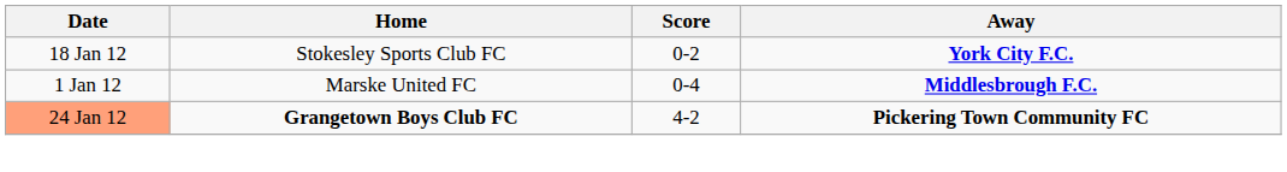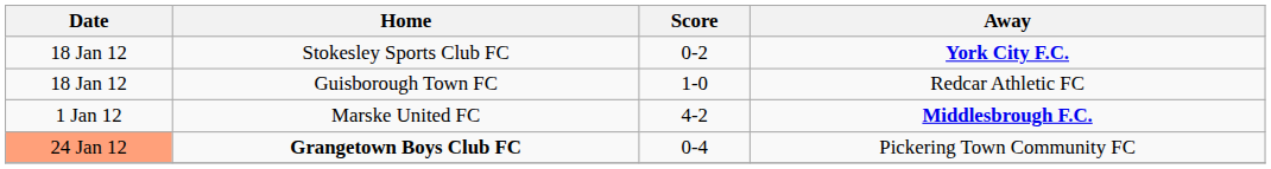 <table class="wikitable" style="text-align:center; width:80%;">
 <tr>
 <th>Date</th>
 <th>Home</th>
 <th>Score</th>
 <th>Away</th>
 </tr>
 <tr>
 <td>18 Jan 12</td>
 <td>Stokesley Sports Club FC</td>
 <td>0-2</td>
 <td><strong><a href='#'>York City F.C.</a></strong></td>
 </tr>
 <tr>
+<td>18 Jan 12</td>
+<td>Guisborough Town FC</td>
+<td>1-0</td>
+<td>Redcar Athletic FC</td>
+</tr>
+<tr>
 <td>1 Jan 12</td>
 <td>Marske United FC</td>
-<td>0-4</td>
+<td>4-2</td>
 <td><strong><a href='#'>Middlesbrough F.C.</a></strong></td>
 </tr>
 <tr>
 <td style="background: lightsalmon;">24 Jan 12</td>
 <td><strong>Grangetown Boys Club FC</strong></td>
-<td>4-2</td>
-<td><strong>Pickering Town Community FC</strong></td>
+<td>0-4</td>
+<td>Pickering Town Community FC</td>
 </tr>
 <tr>
 </tr>
 </table>
